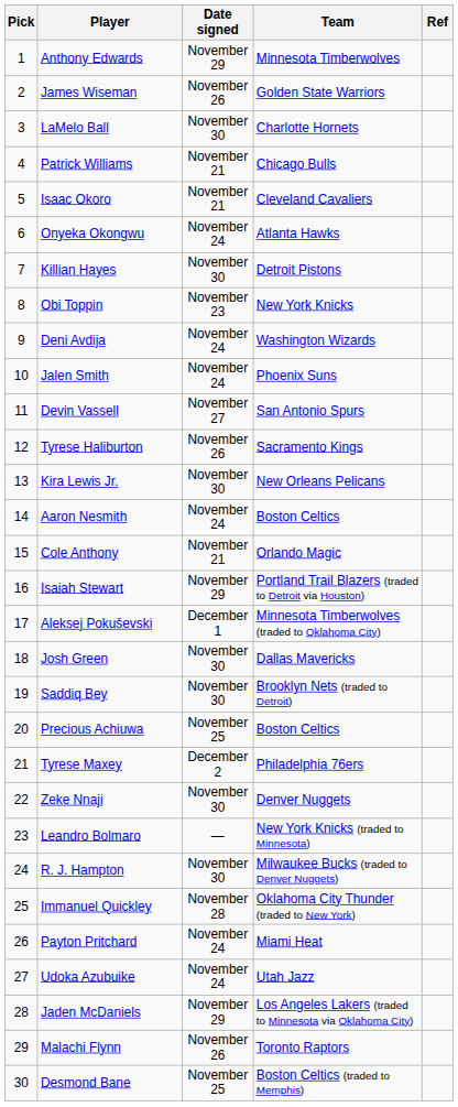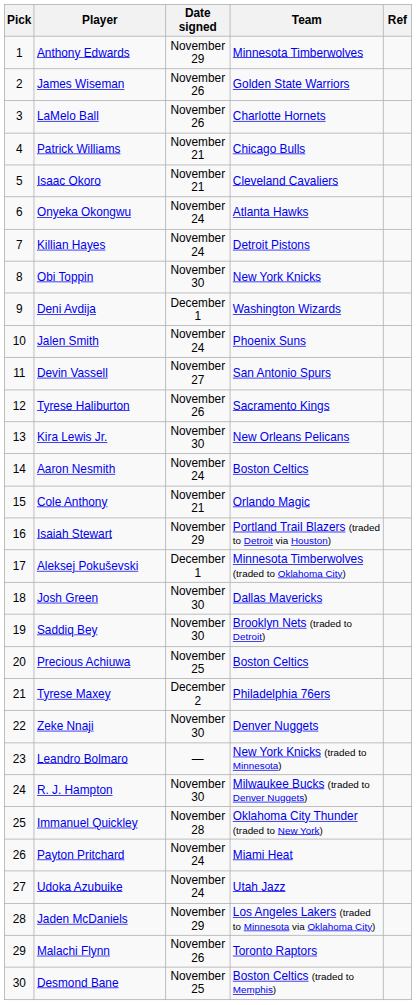 <table class="wikitable sortable" style="text-align:left">
 <tr>
 <th style="width:30px">Pick</th>
 <th style="width:170px">Player</th>
 <th style="width:80px">Date signed</th>
 <th style="width:200px">Team</th>
 <th class="unsortable" style="width:30px">Ref</th>
 </tr>
 <tr>
 <td align=center>1</td>
 <td><a href='#'>Anthony Edwards</a></td>
 <td align=center>November 29</td>
 <td><a href='#'>Minnesota Timberwolves</a></td>
 <td align=center></td>
 </tr>
 <tr>
 <td align=center>2</td>
 <td><a href='#'>James Wiseman</a></td>
 <td align=center>November 26</td>
 <td><a href='#'>Golden State Warriors</a></td>
 <td align=center></td>
 </tr>
 <tr>
 <td align=center>3</td>
 <td><a href='#'>LaMelo Ball</a></td>
-<td align=center>November 30</td>
+<td align=center>November 26</td>
 <td><a href='#'>Charlotte Hornets</a></td>
 <td align=center></td>
 </tr>
 <tr>
 <td align=center>4</td>
 <td><a href='#'>Patrick Williams</a></td>
 <td align=center>November 21</td>
 <td><a href='#'>Chicago Bulls</a></td>
 <td align=center></td>
 </tr>
 <tr>
 <td align=center>5</td>
 <td><a href='#'>Isaac Okoro</a></td>
 <td align=center>November 21</td>
 <td><a href='#'>Cleveland Cavaliers</a></td>
 <td align=center></td>
 </tr>
 <tr>
 <td align=center>6</td>
 <td><a href='#'>Onyeka Okongwu</a></td>
 <td align=center>November 24</td>
 <td><a href='#'>Atlanta Hawks</a></td>
 <td align=center></td>
 </tr>
 <tr>
 <td align=center>7</td>
 <td><a href='#'>Killian Hayes</a></td>
-<td align=center>November 30</td>
+<td align=center>November 24</td>
 <td><a href='#'>Detroit Pistons</a></td>
 <td align=center></td>
 </tr>
 <tr>
 <td align=center>8</td>
 <td><a href='#'>Obi Toppin</a></td>
-<td align=center>November 23</td>
+<td align=center>November 30</td>
 <td><a href='#'>New York Knicks</a></td>
 <td align=center></td>
 </tr>
 <tr>
 <td align=center>9</td>
 <td><a href='#'>Deni Avdija</a></td>
-<td align=center>November 24</td>
+<td align=center>December 1</td>
 <td><a href='#'>Washington Wizards</a></td>
 <td align=center></td>
 </tr>
 <tr>
 <td align=center>10</td>
 <td><a href='#'>Jalen Smith</a></td>
 <td align=center>November 24</td>
 <td><a href='#'>Phoenix Suns</a></td>
 <td align=center></td>
 </tr>
 <tr>
 <td align=center>11</td>
 <td><a href='#'>Devin Vassell</a></td>
 <td align=center>November 27</td>
 <td><a href='#'>San Antonio Spurs</a></td>
 <td align=center></td>
 </tr>
 <tr>
 <td align=center>12</td>
 <td><a href='#'>Tyrese Haliburton</a></td>
 <td align=center>November 26</td>
 <td><a href='#'>Sacramento Kings</a></td>
 <td align=center></td>
 </tr>
 <tr>
 <td align=center>13</td>
 <td><a href='#'>Kira Lewis Jr.</a></td>
 <td align=center>November 30</td>
 <td><a href='#'>New Orleans Pelicans</a></td>
 <td align=center></td>
 </tr>
 <tr>
 <td align=center>14</td>
 <td><a href='#'>Aaron Nesmith</a></td>
 <td align=center>November 24</td>
 <td><a href='#'>Boston Celtics</a></td>
 <td align=center></td>
 </tr>
 <tr>
 <td align=center>15</td>
 <td><a href='#'>Cole Anthony</a></td>
 <td align=center>November 21</td>
 <td><a href='#'>Orlando Magic</a></td>
 <td align=center></td>
 </tr>
 <tr>
 <td align=center>16</td>
 <td><a href='#'>Isaiah Stewart</a></td>
 <td align=center>November 29</td>
 <td><a href='#'>Portland Trail Blazers</a> <small>(traded to <a href='#'>Detroit</a> via <a href='#'>Houston</a>)</small></td>
 <td align=center></td>
 </tr>
 <tr>
 <td align=center>17</td>
 <td><a href='#'>Aleksej Pokuševski</a></td>
 <td align=center>December 1</td>
 <td><a href='#'>Minnesota Timberwolves</a> <small>(traded to <a href='#'>Oklahoma City</a>)</small></td>
 <td align=center></td>
 </tr>
 <tr>
 <td align=center>18</td>
 <td><a href='#'>Josh Green</a></td>
 <td align=center>November 30</td>
 <td><a href='#'>Dallas Mavericks</a></td>
 <td align=center></td>
 </tr>
 <tr>
 <td align=center>19</td>
 <td><a href='#'>Saddiq Bey</a></td>
 <td align=center>November 30</td>
 <td><a href='#'>Brooklyn Nets</a> <small>(traded to <a href='#'>Detroit</a>)</small></td>
 <td align=center></td>
 </tr>
 <tr>
 <td align=center>20</td>
 <td><a href='#'>Precious Achiuwa</a></td>
 <td align=center>November 25</td>
 <td><a href='#'>Boston Celtics</a></td>
 <td align=center></td>
 </tr>
 <tr>
 <td align=center>21</td>
 <td><a href='#'>Tyrese Maxey</a></td>
 <td align=center>December 2</td>
 <td><a href='#'>Philadelphia 76ers</a></td>
 <td align=center></td>
 </tr>
 <tr>
 <td align=center>22</td>
 <td><a href='#'>Zeke Nnaji</a></td>
 <td align=center>November 30</td>
 <td><a href='#'>Denver Nuggets</a></td>
 <td align=center></td>
 </tr>
 <tr>
 <td align=center>23</td>
 <td><a href='#'>Leandro Bolmaro</a></td>
 <td align=center>—</td>
 <td><a href='#'>New York Knicks</a> <small>(traded to <a href='#'>Minnesota</a>)</small></td>
 <td align=center></td>
 </tr>
 <tr>
 <td align=center>24</td>
 <td><a href='#'>R. J. Hampton</a></td>
 <td align=center>November 30</td>
 <td><a href='#'>Milwaukee Bucks</a> <small>(traded to <a href='#'>Denver Nuggets</a>)</small></td>
 <td align=center></td>
 </tr>
 <tr>
 <td align=center>25</td>
 <td><a href='#'>Immanuel Quickley</a></td>
 <td align=center>November 28</td>
 <td><a href='#'>Oklahoma City Thunder</a> <small>(traded to <a href='#'>New York</a>)</small></td>
 <td align=center></td>
 </tr>
 <tr>
 <td align=center>26</td>
 <td><a href='#'>Payton Pritchard</a></td>
 <td align=center>November 24</td>
 <td><a href='#'>Miami Heat</a></td>
 <td align=center></td>
 </tr>
 <tr>
 <td align=center>27</td>
 <td><a href='#'>Udoka Azubuike</a></td>
 <td align=center>November 24</td>
 <td><a href='#'>Utah Jazz</a></td>
 <td align=center></td>
 </tr>
 <tr>
 <td align=center>28</td>
 <td><a href='#'>Jaden McDaniels</a></td>
 <td align=center>November 29</td>
 <td><a href='#'>Los Angeles Lakers</a> <small>(traded to <a href='#'>Minnesota</a> via <a href='#'>Oklahoma City</a>)</small></td>
 <td align=center></td>
 </tr>
 <tr>
 <td align=center>29</td>
 <td><a href='#'>Malachi Flynn</a></td>
 <td align=center>November 26</td>
 <td><a href='#'>Toronto Raptors</a></td>
 <td align=center></td>
 </tr>
 <tr>
 <td align=center>30</td>
 <td><a href='#'>Desmond Bane</a></td>
 <td align=center>November 25</td>
 <td><a href='#'>Boston Celtics</a> <small>(traded to <a href='#'>Memphis</a>)</small></td>
 <td align=center></td>
 </tr>
 </table>
